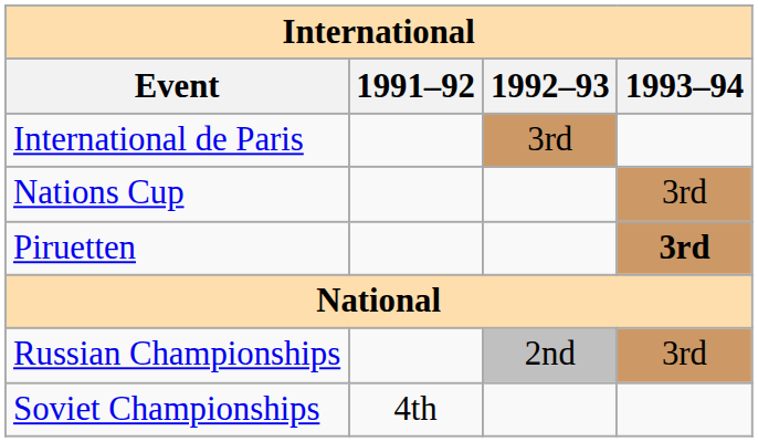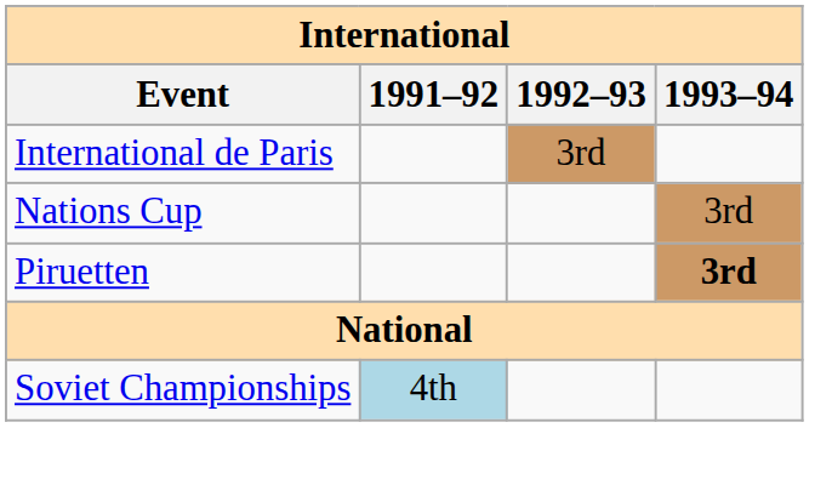 <table class="wikitable" style="text-align:center">
 <tr>
 <th style="background-color: #ffdead; " colspan=4 align=center><strong>International</strong></th>
 </tr>
 <tr>
 <th>Event</th>
 <th>1991–92</th>
 <th>1992–93</th>
 <th>1993–94</th>
 </tr>
 <tr>
 <td align=left><a href='#'>International de Paris</a></td>
 <td></td>
 <td bgcolor=cc9966>3rd</td>
 <td></td>
 </tr>
 <tr>
 <td align=left><a href='#'>Nations Cup</a></td>
 <td></td>
 <td></td>
 <td bgcolor=cc9966>3rd</td>
 </tr>
 <tr>
 <td align=left><a href='#'>Piruetten</a></td>
 <td></td>
 <td></td>
 <td bgcolor=cc9966><strong>3rd</strong></td>
 </tr>
 <tr>
 <th style="background-color: #ffdead; " colspan=4 align=center><strong>National</strong></th>
 </tr>
 <tr>
-<td align=left><a href='#'>Russian Championships</a></td>
-<td></td>
-<td bgcolor=silver>2nd</td>
-<td bgcolor=cc9966>3rd</td>
-</tr>
-<tr>
 <td align=left><a href='#'>Soviet Championships</a></td>
-<td>4th</td>
+<td style="background: lightblue;">4th</td>
 <td></td>
 <td></td>
 </tr>
 </table>
